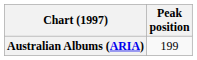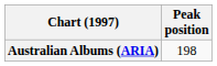 <table class="wikitable sortable plainrowheaders">
 <tr>
 <th>Chart (1997)</th>
 <th>Peak<br>position</th>
 </tr>
 <tr>
 <th scope="row">Australian Albums (<a href='#'>ARIA</a>)</th>
-<td style="text-align:center;">199</td>
+<td style="text-align:center;">198</td>
 </tr>
 </table>
